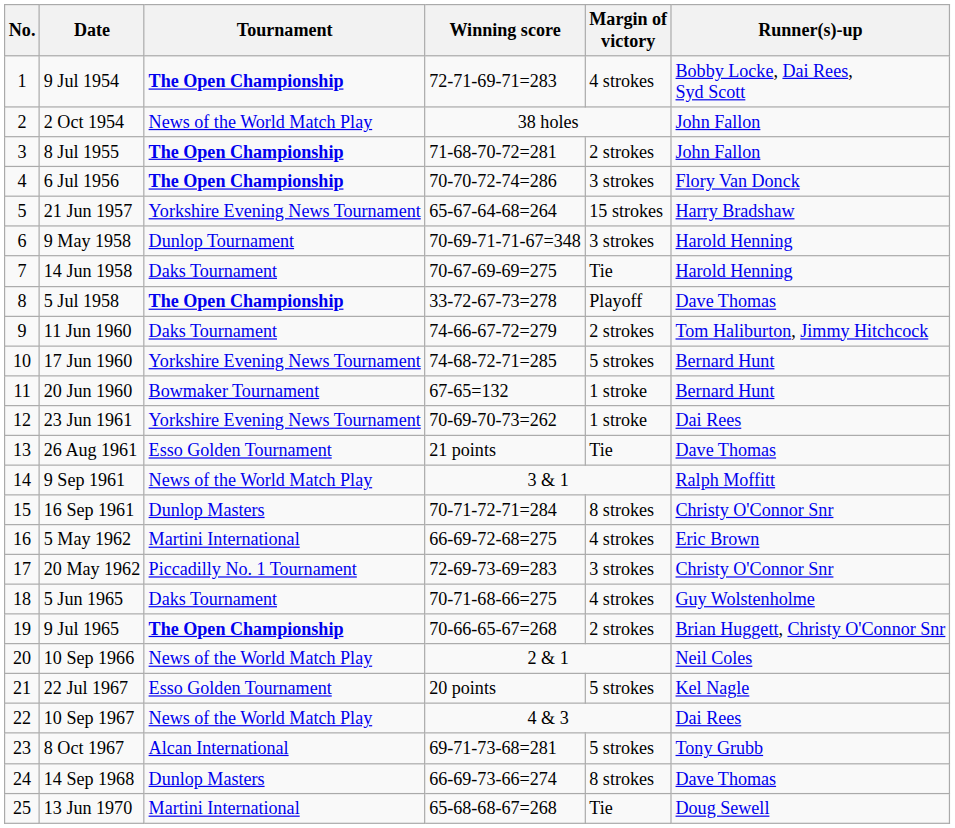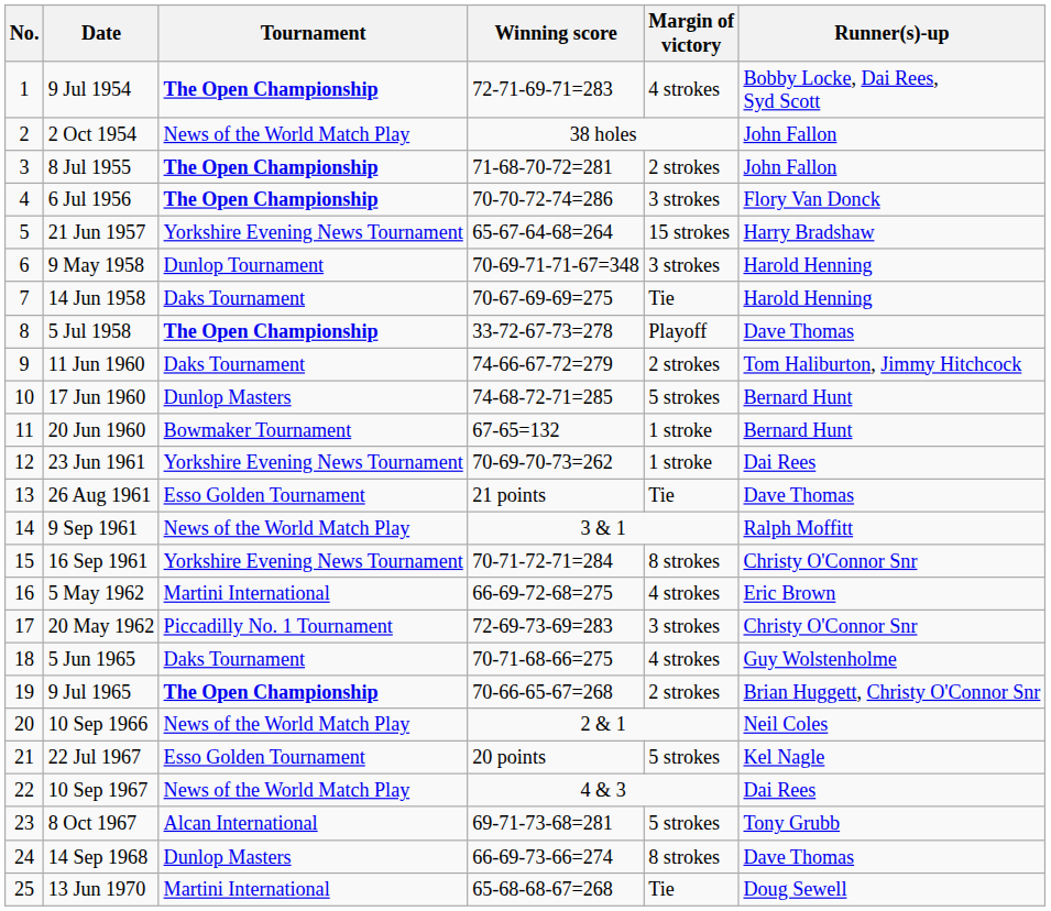 <table class="wikitable" style="font-size:95%;">
 <tr>
 <th>No.</th>
 <th>Date</th>
 <th>Tournament</th>
 <th>Winning score</th>
 <th>Margin of<br>victory</th>
 <th>Runner(s)-up</th>
 </tr>
 <tr>
 <td align=center>1</td>
 <td>9 Jul 1954</td>
 <td><strong><a href='#'>The Open Championship</a></strong></td>
 <td>72-71-69-71=283</td>
 <td>4 strokes</td>
 <td> <a href='#'>Bobby Locke</a>,  <a href='#'>Dai Rees</a>,<br> <a href='#'>Syd Scott</a></td>
 </tr>
 <tr>
 <td align=center>2</td>
 <td>2 Oct 1954</td>
 <td><a href='#'>News of the World Match Play</a></td>
 <td align=center colspan=2>38 holes</td>
 <td> <a href='#'>John Fallon</a></td>
 </tr>
 <tr>
 <td align=center>3</td>
 <td>8 Jul 1955</td>
 <td><strong><a href='#'>The Open Championship</a></strong></td>
 <td>71-68-70-72=281</td>
 <td>2 strokes</td>
 <td> <a href='#'>John Fallon</a></td>
 </tr>
 <tr>
 <td align=center>4</td>
 <td>6 Jul 1956</td>
 <td><strong><a href='#'>The Open Championship</a></strong></td>
 <td>70-70-72-74=286</td>
 <td>3 strokes</td>
 <td> <a href='#'>Flory Van Donck</a></td>
 </tr>
 <tr>
 <td align=center>5</td>
 <td>21 Jun 1957</td>
 <td><a href='#'>Yorkshire Evening News Tournament</a></td>
 <td>65-67-64-68=264</td>
 <td>15 strokes</td>
 <td> <a href='#'>Harry Bradshaw</a></td>
 </tr>
 <tr>
 <td align=center>6</td>
 <td>9 May 1958</td>
 <td><a href='#'>Dunlop Tournament</a></td>
 <td>70-69-71-71-67=348</td>
 <td>3 strokes</td>
 <td> <a href='#'>Harold Henning</a></td>
 </tr>
 <tr>
 <td align=center>7</td>
 <td>14 Jun 1958</td>
 <td><a href='#'>Daks Tournament</a></td>
 <td>70-67-69-69=275</td>
 <td>Tie</td>
 <td> <a href='#'>Harold Henning</a></td>
 </tr>
 <tr>
 <td align=center>8</td>
 <td>5 Jul 1958</td>
 <td><strong><a href='#'>The Open Championship</a></strong></td>
 <td>33-72-67-73=278</td>
 <td>Playoff</td>
 <td> <a href='#'>Dave Thomas</a></td>
 </tr>
 <tr>
 <td align="center">9</td>
 <td>11 Jun 1960</td>
 <td><a href='#'>Daks Tournament</a></td>
 <td>74-66-67-72=279</td>
 <td>2 strokes</td>
 <td> <a href='#'>Tom Haliburton</a>,  <a href='#'>Jimmy Hitchcock</a></td>
 </tr>
 <tr>
 <td align="center">10</td>
 <td>17 Jun 1960</td>
-<td><a href='#'>Yorkshire Evening News Tournament</a></td>
+<td><a href='#'>Dunlop Masters</a></td>
 <td>74-68-72-71=285</td>
 <td>5 strokes</td>
 <td> <a href='#'>Bernard Hunt</a></td>
 </tr>
 <tr>
 <td align="center">11</td>
 <td>20 Jun 1960</td>
 <td><a href='#'>Bowmaker Tournament</a></td>
 <td>67-65=132</td>
 <td>1 stroke</td>
 <td> <a href='#'>Bernard Hunt</a></td>
 </tr>
 <tr>
 <td align="center">12</td>
 <td>23 Jun 1961</td>
 <td><a href='#'>Yorkshire Evening News Tournament</a></td>
 <td>70-69-70-73=262</td>
 <td>1 stroke</td>
 <td> <a href='#'>Dai Rees</a></td>
 </tr>
 <tr>
 <td align="center">13</td>
 <td>26 Aug 1961</td>
 <td><a href='#'>Esso Golden Tournament</a></td>
 <td>21 points</td>
 <td>Tie</td>
 <td> <a href='#'>Dave Thomas</a></td>
 </tr>
 <tr>
 <td align="center">14</td>
 <td>9 Sep 1961</td>
 <td><a href='#'>News of the World Match Play</a></td>
 <td colspan="2" align="center">3 & 1</td>
 <td> <a href='#'>Ralph Moffitt</a></td>
 </tr>
 <tr>
 <td align="center">15</td>
 <td>16 Sep 1961</td>
-<td><a href='#'>Dunlop Masters</a></td>
+<td><a href='#'>Yorkshire Evening News Tournament</a></td>
 <td>70-71-72-71=284</td>
 <td>8 strokes</td>
 <td> <a href='#'>Christy O'Connor Snr</a></td>
 </tr>
 <tr>
 <td align="center">16</td>
 <td>5 May 1962</td>
 <td><a href='#'>Martini International</a></td>
 <td>66-69-72-68=275</td>
 <td>4 strokes</td>
 <td> <a href='#'>Eric Brown</a></td>
 </tr>
 <tr>
 <td align="center">17</td>
 <td>20 May 1962</td>
 <td><a href='#'>Piccadilly No. 1 Tournament</a></td>
 <td>72-69-73-69=283</td>
 <td>3 strokes</td>
 <td> <a href='#'>Christy O'Connor Snr</a></td>
 </tr>
 <tr>
 <td align="center">18</td>
 <td>5 Jun 1965</td>
 <td><a href='#'>Daks Tournament</a></td>
 <td>70-71-68-66=275</td>
 <td>4 strokes</td>
 <td> <a href='#'>Guy Wolstenholme</a></td>
 </tr>
 <tr>
 <td align="center">19</td>
 <td>9 Jul 1965</td>
 <td><strong><a href='#'>The Open Championship</a></strong></td>
 <td>70-66-65-67=268</td>
 <td>2 strokes</td>
 <td> <a href='#'>Brian Huggett</a>,  <a href='#'>Christy O'Connor Snr</a></td>
 </tr>
 <tr>
 <td align="center">20</td>
 <td>10 Sep 1966</td>
 <td><a href='#'>News of the World Match Play</a></td>
 <td colspan="2" align="center">2 & 1</td>
 <td> <a href='#'>Neil Coles</a></td>
 </tr>
 <tr>
 <td align="center">21</td>
 <td>22 Jul 1967</td>
 <td><a href='#'>Esso Golden Tournament</a></td>
 <td>20 points</td>
 <td>5 strokes</td>
 <td> <a href='#'>Kel Nagle</a></td>
 </tr>
 <tr>
 <td align="center">22</td>
 <td>10 Sep 1967</td>
 <td><a href='#'>News of the World Match Play</a></td>
 <td colspan="2" align="center">4 & 3</td>
 <td> <a href='#'>Dai Rees</a></td>
 </tr>
 <tr>
 <td align="center">23</td>
 <td>8 Oct 1967</td>
 <td><a href='#'>Alcan International</a></td>
 <td>69-71-73-68=281</td>
 <td>5 strokes</td>
 <td> <a href='#'>Tony Grubb</a></td>
 </tr>
 <tr>
 <td align="center">24</td>
 <td>14 Sep 1968</td>
 <td><a href='#'>Dunlop Masters</a></td>
 <td>66-69-73-66=274</td>
 <td>8 strokes</td>
 <td> <a href='#'>Dave Thomas</a></td>
 </tr>
 <tr>
 <td align="center">25</td>
 <td>13 Jun 1970</td>
 <td><a href='#'>Martini International</a></td>
 <td>65-68-68-67=268</td>
 <td>Tie</td>
 <td> <a href='#'>Doug Sewell</a></td>
 </tr>
 </table>
